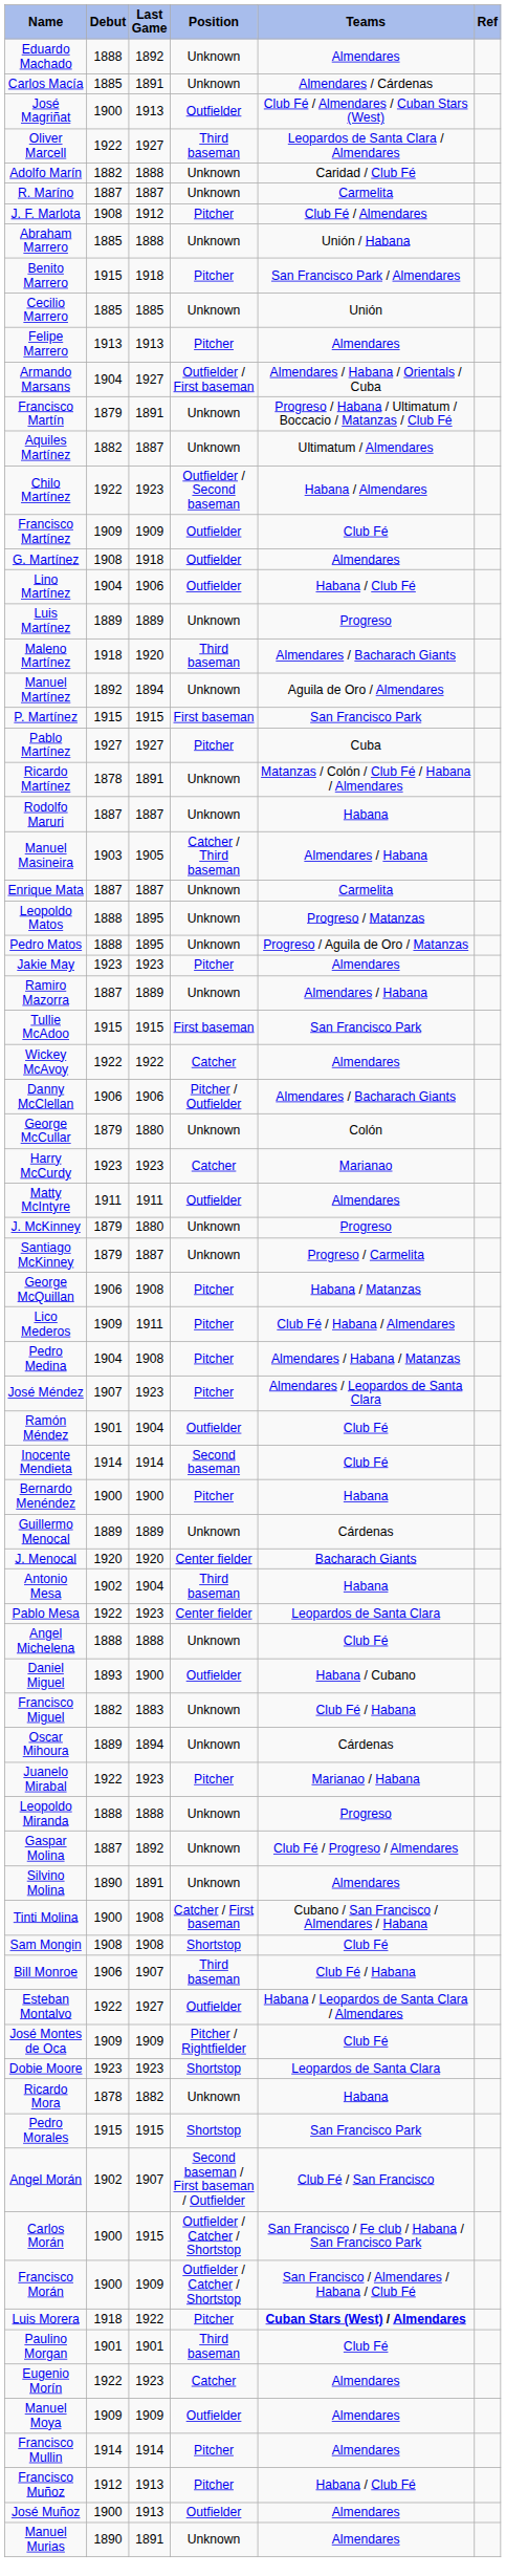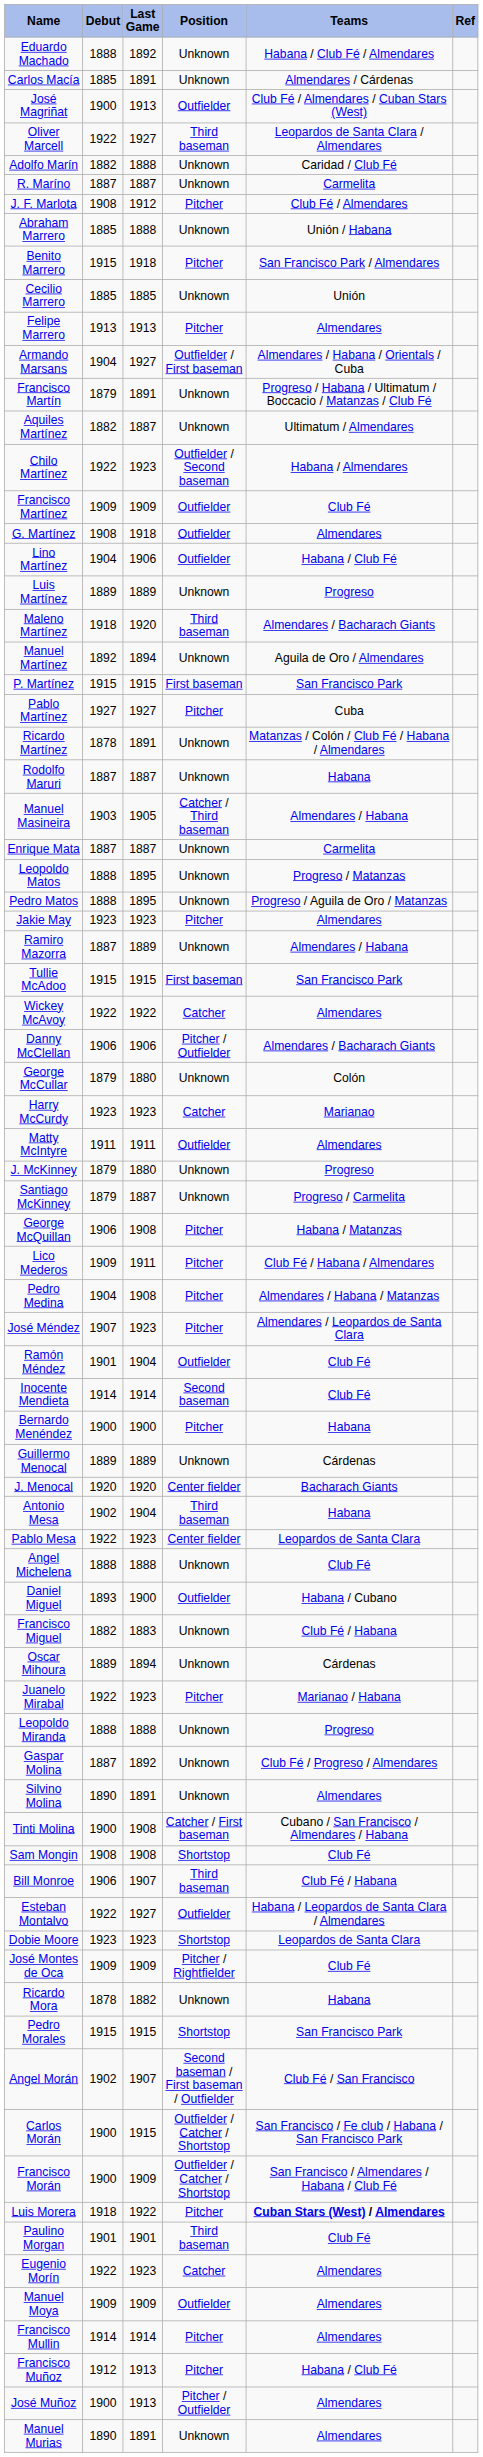 <table class="wikitable" style="width: 100%">
 <tr>
 <th style="background:#a8bdec; width:17%;">Name</th>
 <th style="width:7%; background:#a8bdec;">Debut</th>
 <th style="width:7%; background:#a8bdec;">Last Game</th>
 <th style="width:18%; background:#a8bdec;">Position</th>
 <th style="width:47%; background:#a8bdec;">Teams</th>
 <th style="width:4%; background:#a8bdec;">Ref</th>
 </tr>
 <tr align=center>
 <td><a href='#'>Eduardo Machado</a></td>
 <td>1888</td>
 <td>1892</td>
 <td>Unknown</td>
-<td><a href='#'>Almendares</a></td>
+<td><a href='#'>Habana</a> / <a href='#'>Club Fé</a> / <a href='#'>Almendares</a></td>
 <td></td>
 </tr>
 <tr align=center>
 <td><a href='#'>Carlos Macía</a></td>
 <td>1885</td>
 <td>1891</td>
 <td>Unknown</td>
 <td><a href='#'>Almendares</a> / Cárdenas</td>
 <td></td>
 </tr>
 <tr align=center>
 <td><a href='#'>José Magriñat</a></td>
 <td>1900</td>
 <td>1913</td>
 <td><a href='#'>Outfielder</a></td>
 <td><a href='#'>Club Fé</a> / <a href='#'>Almendares</a> / <a href='#'>Cuban Stars (West)</a></td>
 <td></td>
 </tr>
 <tr align=center>
 <td><a href='#'>Oliver Marcell</a></td>
 <td>1922</td>
 <td>1927</td>
 <td><a href='#'>Third baseman</a></td>
 <td><a href='#'>Leopardos de Santa Clara</a> / <a href='#'>Almendares</a></td>
 <td></td>
 </tr>
 <tr align=center>
 <td><a href='#'>Adolfo Marín</a></td>
 <td>1882</td>
 <td>1888</td>
 <td>Unknown</td>
 <td>Caridad / <a href='#'>Club Fé</a></td>
 <td></td>
 </tr>
 <tr align=center>
 <td><a href='#'>R. Maríno</a></td>
 <td>1887</td>
 <td>1887</td>
 <td>Unknown</td>
 <td><a href='#'>Carmelita</a></td>
 <td></td>
 </tr>
 <tr align=center>
 <td><a href='#'>J. F. Marlota</a></td>
 <td>1908</td>
 <td>1912</td>
 <td><a href='#'>Pitcher</a></td>
 <td><a href='#'>Club Fé</a> / <a href='#'>Almendares</a></td>
 <td></td>
 </tr>
 <tr align=center>
 <td><a href='#'>Abraham Marrero</a></td>
 <td>1885</td>
 <td>1888</td>
 <td>Unknown</td>
 <td>Unión / <a href='#'>Habana</a></td>
 <td></td>
 </tr>
 <tr align=center>
 <td><a href='#'>Benito Marrero</a></td>
 <td>1915</td>
 <td>1918</td>
 <td><a href='#'>Pitcher</a></td>
 <td><a href='#'>San Francisco Park</a> / <a href='#'>Almendares</a></td>
 <td></td>
 </tr>
 <tr align=center>
 <td><a href='#'>Cecilio Marrero</a></td>
 <td>1885</td>
 <td>1885</td>
 <td>Unknown</td>
 <td>Unión</td>
 <td></td>
 </tr>
 <tr align=center>
 <td><a href='#'>Felipe Marrero</a></td>
 <td>1913</td>
 <td>1913</td>
 <td><a href='#'>Pitcher</a></td>
 <td><a href='#'>Almendares</a></td>
 <td></td>
 </tr>
 <tr align=center>
 <td><a href='#'>Armando Marsans</a></td>
 <td>1904</td>
 <td>1927</td>
 <td><a href='#'>Outfielder</a> / <a href='#'>First baseman</a></td>
 <td><a href='#'>Almendares</a> / <a href='#'>Habana</a> / <a href='#'>Orientals</a> / Cuba</td>
 <td></td>
 </tr>
 <tr align=center>
 <td><a href='#'>Francisco Martín</a></td>
 <td>1879</td>
 <td>1891</td>
 <td>Unknown</td>
 <td><a href='#'>Progreso</a> / <a href='#'>Habana</a> / Ultimatum  / Boccacio / <a href='#'>Matanzas</a> / <a href='#'>Club Fé</a></td>
 <td></td>
 </tr>
 <tr align=center>
 <td><a href='#'>Aquiles Martínez</a></td>
 <td>1882</td>
 <td>1887</td>
 <td>Unknown</td>
 <td>Ultimatum / <a href='#'>Almendares</a></td>
 <td></td>
 </tr>
 <tr align=center>
 <td><a href='#'>Chilo Martínez</a></td>
 <td>1922</td>
 <td>1923</td>
 <td><a href='#'>Outfielder</a> / <a href='#'>Second baseman</a></td>
 <td><a href='#'>Habana</a> / <a href='#'>Almendares</a></td>
 <td></td>
 </tr>
 <tr align=center>
 <td><a href='#'>Francisco Martínez</a></td>
 <td>1909</td>
 <td>1909</td>
 <td><a href='#'>Outfielder</a></td>
 <td><a href='#'>Club Fé</a></td>
 <td></td>
 </tr>
 <tr align=center>
 <td><a href='#'>G. Martínez</a></td>
 <td>1908</td>
 <td>1918</td>
 <td><a href='#'>Outfielder</a></td>
 <td><a href='#'>Almendares</a></td>
 <td></td>
 </tr>
 <tr align=center>
 <td><a href='#'>Lino Martínez</a></td>
 <td>1904</td>
 <td>1906</td>
 <td><a href='#'>Outfielder</a></td>
 <td><a href='#'>Habana</a> / <a href='#'>Club Fé</a></td>
 <td></td>
 </tr>
 <tr align=center>
 <td><a href='#'>Luis Martínez</a></td>
 <td>1889</td>
 <td>1889</td>
 <td>Unknown</td>
 <td><a href='#'>Progreso</a></td>
 <td></td>
 </tr>
 <tr align=center>
 <td><a href='#'>Maleno Martínez</a></td>
 <td>1918</td>
 <td>1920</td>
 <td><a href='#'>Third baseman</a></td>
 <td><a href='#'>Almendares</a> / <a href='#'>Bacharach Giants</a></td>
 <td></td>
 </tr>
 <tr align=center>
 <td><a href='#'>Manuel Martínez</a></td>
 <td>1892</td>
 <td>1894</td>
 <td>Unknown</td>
 <td>Aguila de Oro / <a href='#'>Almendares</a></td>
 <td></td>
 </tr>
 <tr align=center>
 <td><a href='#'>P. Martínez</a></td>
 <td>1915</td>
 <td>1915</td>
 <td><a href='#'>First baseman</a></td>
 <td><a href='#'>San Francisco Park</a></td>
 <td></td>
 </tr>
 <tr align=center>
 <td><a href='#'>Pablo Martínez</a></td>
 <td>1927</td>
 <td>1927</td>
 <td><a href='#'>Pitcher</a></td>
 <td>Cuba</td>
 <td></td>
 </tr>
 <tr align=center>
 <td><a href='#'>Ricardo Martínez</a></td>
 <td>1878</td>
 <td>1891</td>
 <td>Unknown</td>
 <td><a href='#'>Matanzas</a> / Colón / <a href='#'>Club Fé</a> / <a href='#'>Habana</a> / <a href='#'>Almendares</a></td>
 <td></td>
 </tr>
 <tr align=center>
 <td><a href='#'>Rodolfo Maruri</a></td>
 <td>1887</td>
 <td>1887</td>
 <td>Unknown</td>
 <td><a href='#'>Habana</a></td>
 <td></td>
 </tr>
 <tr align=center>
 <td><a href='#'>Manuel Masineira</a></td>
 <td>1903</td>
 <td>1905</td>
 <td><a href='#'>Catcher</a> / <a href='#'>Third baseman</a></td>
 <td><a href='#'>Almendares</a> / <a href='#'>Habana</a></td>
 <td></td>
 </tr>
 <tr align=center>
 <td><a href='#'>Enrique Mata</a></td>
 <td>1887</td>
 <td>1887</td>
 <td>Unknown</td>
 <td><a href='#'>Carmelita</a></td>
 <td></td>
 </tr>
 <tr align=center>
 <td><a href='#'>Leopoldo Matos</a></td>
 <td>1888</td>
 <td>1895</td>
 <td>Unknown</td>
 <td><a href='#'>Progreso</a> / <a href='#'>Matanzas</a></td>
 <td></td>
 </tr>
 <tr align=center>
 <td><a href='#'>Pedro Matos</a></td>
 <td>1888</td>
 <td>1895</td>
 <td>Unknown</td>
 <td><a href='#'>Progreso</a> / Aguila de Oro / <a href='#'>Matanzas</a></td>
 <td></td>
 </tr>
 <tr align=center>
 <td><a href='#'>Jakie May</a></td>
 <td>1923</td>
 <td>1923</td>
 <td><a href='#'>Pitcher</a></td>
 <td><a href='#'>Almendares</a></td>
 <td></td>
 </tr>
 <tr align=center>
 <td><a href='#'>Ramiro Mazorra</a></td>
 <td>1887</td>
 <td>1889</td>
 <td>Unknown</td>
 <td><a href='#'>Almendares</a> / <a href='#'>Habana</a></td>
 <td></td>
 </tr>
 <tr align=center>
 <td><a href='#'>Tullie McAdoo</a></td>
 <td>1915</td>
 <td>1915</td>
 <td><a href='#'>First baseman</a></td>
 <td><a href='#'>San Francisco Park</a></td>
 <td></td>
 </tr>
 <tr align=center>
 <td><a href='#'>Wickey McAvoy</a></td>
 <td>1922</td>
 <td>1922</td>
 <td><a href='#'>Catcher</a></td>
 <td><a href='#'>Almendares</a></td>
 <td></td>
 </tr>
 <tr align=center>
 <td><a href='#'>Danny McClellan</a></td>
 <td>1906</td>
 <td>1906</td>
 <td><a href='#'>Pitcher</a> / <a href='#'>Outfielder</a></td>
 <td><a href='#'>Almendares</a> / <a href='#'>Bacharach Giants</a></td>
 <td></td>
 </tr>
 <tr align=center>
 <td><a href='#'>George McCullar</a></td>
 <td>1879</td>
 <td>1880</td>
 <td>Unknown</td>
 <td>Colón</td>
 <td></td>
 </tr>
 <tr align=center>
 <td><a href='#'>Harry McCurdy</a></td>
 <td>1923</td>
 <td>1923</td>
 <td><a href='#'>Catcher</a></td>
 <td><a href='#'>Marianao</a></td>
 <td></td>
 </tr>
 <tr align=center>
 <td><a href='#'>Matty McIntyre</a></td>
 <td>1911</td>
 <td>1911</td>
 <td><a href='#'>Outfielder</a></td>
 <td><a href='#'>Almendares</a></td>
 <td></td>
 </tr>
 <tr align=center>
 <td><a href='#'>J. McKinney</a></td>
 <td>1879</td>
 <td>1880</td>
 <td>Unknown</td>
 <td><a href='#'>Progreso</a></td>
 <td></td>
 </tr>
 <tr align=center>
 <td><a href='#'>Santiago McKinney</a></td>
 <td>1879</td>
 <td>1887</td>
 <td>Unknown</td>
 <td><a href='#'>Progreso</a> / <a href='#'>Carmelita</a></td>
 <td></td>
 </tr>
 <tr align=center>
 <td><a href='#'>George McQuillan</a></td>
 <td>1906</td>
 <td>1908</td>
 <td><a href='#'>Pitcher</a></td>
 <td><a href='#'>Habana</a> / <a href='#'>Matanzas</a></td>
 <td></td>
 </tr>
 <tr align=center>
 <td><a href='#'>Lico Mederos</a></td>
 <td>1909</td>
 <td>1911</td>
 <td><a href='#'>Pitcher</a></td>
 <td><a href='#'>Club Fé</a> / <a href='#'>Habana</a> / <a href='#'>Almendares</a></td>
 <td></td>
 </tr>
 <tr align=center>
 <td><a href='#'>Pedro Medina</a></td>
 <td>1904</td>
 <td>1908</td>
 <td><a href='#'>Pitcher</a></td>
 <td><a href='#'>Almendares</a> / <a href='#'>Habana</a> / <a href='#'>Matanzas</a></td>
 <td></td>
 </tr>
 <tr align=center>
 <td><a href='#'>José Méndez</a></td>
 <td>1907</td>
 <td>1923</td>
 <td><a href='#'>Pitcher</a></td>
 <td><a href='#'>Almendares</a> / <a href='#'>Leopardos de Santa Clara</a></td>
 <td></td>
 </tr>
 <tr align=center>
 <td><a href='#'>Ramón Méndez</a></td>
 <td>1901</td>
 <td>1904</td>
 <td><a href='#'>Outfielder</a></td>
 <td><a href='#'>Club Fé</a></td>
 <td></td>
 </tr>
 <tr align=center>
 <td><a href='#'>Inocente Mendieta</a></td>
 <td>1914</td>
 <td>1914</td>
 <td><a href='#'>Second baseman</a></td>
 <td><a href='#'>Club Fé</a></td>
 <td></td>
 </tr>
 <tr align=center>
 <td><a href='#'>Bernardo Menéndez</a></td>
 <td>1900</td>
 <td>1900</td>
 <td><a href='#'>Pitcher</a></td>
 <td><a href='#'>Habana</a></td>
 <td></td>
 </tr>
 <tr align=center>
 <td><a href='#'>Guillermo Menocal</a></td>
 <td>1889</td>
 <td>1889</td>
 <td>Unknown</td>
 <td>Cárdenas</td>
 <td></td>
 </tr>
 <tr align=center>
 <td><a href='#'>J. Menocal</a></td>
 <td>1920</td>
 <td>1920</td>
 <td><a href='#'>Center fielder</a></td>
 <td><a href='#'>Bacharach Giants</a></td>
 <td></td>
 </tr>
 <tr align=center>
 <td><a href='#'>Antonio Mesa</a></td>
 <td>1902</td>
 <td>1904</td>
 <td><a href='#'>Third baseman</a></td>
 <td><a href='#'>Habana</a></td>
 <td></td>
 </tr>
 <tr align=center>
 <td><a href='#'>Pablo Mesa</a></td>
 <td>1922</td>
 <td>1923</td>
 <td><a href='#'>Center fielder</a></td>
 <td><a href='#'>Leopardos de Santa Clara</a></td>
 <td></td>
 </tr>
 <tr align=center>
 <td><a href='#'>Angel Michelena</a></td>
 <td>1888</td>
 <td>1888</td>
 <td>Unknown</td>
 <td><a href='#'>Club Fé</a></td>
 <td></td>
 </tr>
 <tr align=center>
 <td><a href='#'>Daniel Miguel</a></td>
 <td>1893</td>
 <td>1900</td>
 <td><a href='#'>Outfielder</a></td>
 <td><a href='#'>Habana</a> / Cubano</td>
 <td></td>
 </tr>
 <tr align=center>
 <td><a href='#'>Francisco Miguel</a></td>
 <td>1882</td>
 <td>1883</td>
 <td>Unknown</td>
 <td><a href='#'>Club Fé</a> / <a href='#'>Habana</a></td>
 <td></td>
 </tr>
 <tr align=center>
 <td><a href='#'>Oscar Mihoura</a></td>
 <td>1889</td>
 <td>1894</td>
 <td>Unknown</td>
 <td>Cárdenas</td>
 <td></td>
 </tr>
 <tr align=center>
 <td><a href='#'>Juanelo Mirabal</a></td>
 <td>1922</td>
 <td>1923</td>
 <td><a href='#'>Pitcher</a></td>
 <td><a href='#'>Marianao</a> / <a href='#'>Habana</a></td>
 <td></td>
 </tr>
 <tr align=center>
 <td><a href='#'>Leopoldo Miranda</a></td>
 <td>1888</td>
 <td>1888</td>
 <td>Unknown</td>
 <td><a href='#'>Progreso</a></td>
 <td></td>
 </tr>
 <tr align=center>
 <td><a href='#'>Gaspar Molina</a></td>
 <td>1887</td>
 <td>1892</td>
 <td>Unknown</td>
 <td><a href='#'>Club Fé</a> / <a href='#'>Progreso</a> / <a href='#'>Almendares</a></td>
 <td></td>
 </tr>
 <tr align=center>
 <td><a href='#'>Silvino Molina</a></td>
 <td>1890</td>
 <td>1891</td>
 <td>Unknown</td>
 <td><a href='#'>Almendares</a></td>
 <td></td>
 </tr>
 <tr align=center>
 <td><a href='#'>Tinti Molina</a></td>
 <td>1900</td>
 <td>1908</td>
 <td><a href='#'>Catcher</a> / <a href='#'>First baseman</a></td>
 <td>Cubano / <a href='#'>San Francisco</a> / <a href='#'>Almendares</a> / <a href='#'>Habana</a></td>
 <td></td>
 </tr>
 <tr align=center>
 <td><a href='#'>Sam Mongin</a></td>
 <td>1908</td>
 <td>1908</td>
 <td><a href='#'>Shortstop</a></td>
 <td><a href='#'>Club Fé</a></td>
 <td></td>
 </tr>
 <tr align=center>
 <td><a href='#'>Bill Monroe</a></td>
 <td>1906</td>
 <td>1907</td>
 <td><a href='#'>Third baseman</a></td>
 <td><a href='#'>Club Fé</a> / <a href='#'>Habana</a></td>
 <td></td>
 </tr>
 <tr align=center>
 <td><a href='#'>Esteban Montalvo</a></td>
 <td>1922</td>
 <td>1927</td>
 <td><a href='#'>Outfielder</a></td>
 <td><a href='#'>Habana</a> / <a href='#'>Leopardos de Santa Clara</a> / <a href='#'>Almendares</a></td>
 <td></td>
 </tr>
 <tr align=center>
+<td><a href='#'>Dobie Moore</a></td>
+<td>1923</td>
+<td>1923</td>
+<td><a href='#'>Shortstop</a></td>
+<td><a href='#'>Leopardos de Santa Clara</a></td>
+<td></td>
+</tr>
+<tr align=center>
 <td><a href='#'>José Montes de Oca</a></td>
 <td>1909</td>
 <td>1909</td>
 <td><a href='#'>Pitcher</a> / <a href='#'>Rightfielder</a></td>
 <td><a href='#'>Club Fé</a></td>
-<td></td>
-</tr>
-<tr align=center>
-<td><a href='#'>Dobie Moore</a></td>
-<td>1923</td>
-<td>1923</td>
-<td><a href='#'>Shortstop</a></td>
-<td><a href='#'>Leopardos de Santa Clara</a></td>
 <td></td>
 </tr>
 <tr align=center>
 <td><a href='#'>Ricardo Mora</a></td>
 <td>1878</td>
 <td>1882</td>
 <td>Unknown</td>
 <td><a href='#'>Habana</a></td>
 <td></td>
 </tr>
 <tr align=center>
 <td><a href='#'>Pedro Morales</a></td>
 <td>1915</td>
 <td>1915</td>
 <td><a href='#'>Shortstop</a></td>
 <td><a href='#'>San Francisco Park</a></td>
 <td></td>
 </tr>
 <tr align=center>
 <td><a href='#'>Angel Morán</a></td>
 <td>1902</td>
 <td>1907</td>
 <td><a href='#'>Second baseman</a> / <a href='#'>First baseman</a> / <a href='#'>Outfielder</a></td>
 <td><a href='#'>Club Fé</a> / <a href='#'>San Francisco</a></td>
 <td></td>
 </tr>
 <tr align=center>
 <td><a href='#'>Carlos Morán</a></td>
 <td>1900</td>
 <td>1915</td>
 <td><a href='#'>Outfielder</a> / <a href='#'>Catcher</a> / <a href='#'>Shortstop</a></td>
 <td><a href='#'>San Francisco</a> / <a href='#'>Fe club</a> / <a href='#'>Habana</a> / <a href='#'>San Francisco Park</a></td>
 <td></td>
 </tr>
 <tr align=center>
 <td><a href='#'>Francisco Morán</a></td>
 <td>1900</td>
 <td>1909</td>
 <td><a href='#'>Outfielder</a> / <a href='#'>Catcher</a> / <a href='#'>Shortstop</a></td>
 <td><a href='#'>San Francisco</a> / <a href='#'>Almendares</a> / <a href='#'>Habana</a> / <a href='#'>Club Fé</a></td>
 <td></td>
 </tr>
 <tr align=center>
 <td><a href='#'>Luis Morera</a></td>
 <td>1918</td>
 <td>1922</td>
 <td><a href='#'>Pitcher</a></td>
 <td><strong><a href='#'>Cuban Stars (West)</a> / <a href='#'>Almendares</a></strong></td>
 <td></td>
 </tr>
 <tr align=center>
 <td><a href='#'>Paulino Morgan</a></td>
 <td>1901</td>
 <td>1901</td>
 <td><a href='#'>Third baseman</a></td>
 <td><a href='#'>Club Fé</a></td>
 <td></td>
 </tr>
 <tr align=center>
 <td><a href='#'>Eugenio Morín</a></td>
 <td>1922</td>
 <td>1923</td>
 <td><a href='#'>Catcher</a></td>
 <td><a href='#'>Almendares</a></td>
 <td></td>
 </tr>
 <tr align=center>
 <td><a href='#'>Manuel Moya</a></td>
 <td>1909</td>
 <td>1909</td>
 <td><a href='#'>Outfielder</a></td>
 <td><a href='#'>Almendares</a></td>
 <td></td>
 </tr>
 <tr align=center>
 <td><a href='#'>Francisco Mullin</a></td>
 <td>1914</td>
 <td>1914</td>
 <td><a href='#'>Pitcher</a></td>
 <td><a href='#'>Almendares</a></td>
 <td></td>
 </tr>
 <tr align=center>
 <td><a href='#'>Francisco Muñoz</a></td>
 <td>1912</td>
 <td>1913</td>
 <td><a href='#'>Pitcher</a></td>
 <td><a href='#'>Habana</a> / <a href='#'>Club Fé</a></td>
 <td></td>
 </tr>
 <tr align=center>
 <td><a href='#'>José Muñoz</a></td>
 <td>1900</td>
 <td>1913</td>
-<td><a href='#'>Outfielder</a></td>
+<td><a href='#'>Pitcher</a> / <a href='#'>Outfielder</a></td>
 <td><a href='#'>Almendares</a></td>
 <td></td>
 </tr>
 <tr align=center>
 <td><a href='#'>Manuel Murias</a></td>
 <td>1890</td>
 <td>1891</td>
 <td>Unknown</td>
 <td><a href='#'>Almendares</a></td>
 <td></td>
 </tr>
 </table>
